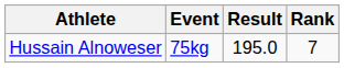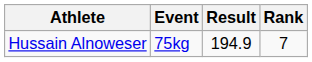 <table class=wikitable style="font-size:90%">
 <tr>
 <th>Athlete</th>
 <th>Event</th>
 <th>Result</th>
 <th>Rank</th>
 </tr>
 <tr>
 <td><a href='#'>Hussain Alnoweser</a></td>
 <td><a href='#'>75kg</a></td>
-<td style="text-align:center;">195.0</td>
+<td style="text-align:center;">194.9</td>
 <td style="text-align:center;">7</td>
 </tr>
 </table>
